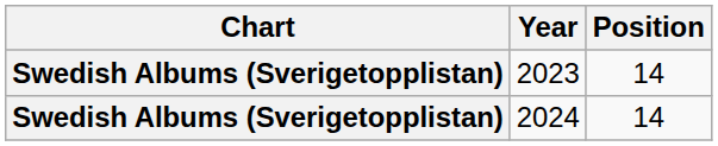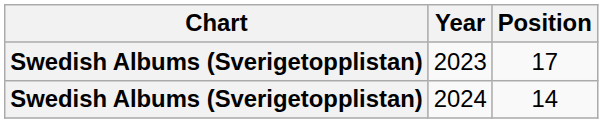 <table class="wikitable plainrowheaders" style="text-align:center">
 <tr>
 <th scope="col">Chart</th>
 <th scope="col">Year</th>
 <th scope="col">Position</th>
 </tr>
 <tr>
 <th scope="row">Swedish Albums (Sverigetopplistan)</th>
 <td>2023</td>
-<td>14</td>
+<td>17</td>
 </tr>
 <tr>
 <th scope="row">Swedish Albums (Sverigetopplistan)</th>
 <td>2024</td>
 <td>14</td>
 </tr>
 </table>
